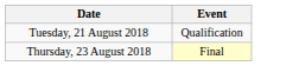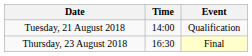 <table class = "wikitable" style="text-align:center;">
 <tr>
 <th width=220>Date</th>
+<th width=50>Time</th>
 <th width=100>Event</th>
 </tr>
 <tr>
 <td>Tuesday, 21 August 2018</td>
+<td>14:00</td>
 <td>Qualification</td>
 </tr>
 <tr>
 <td>Thursday, 23 August 2018</td>
+<td>16:30</td>
 <td bgcolor=ffffcc>Final</td>
 </tr>
 </table>
